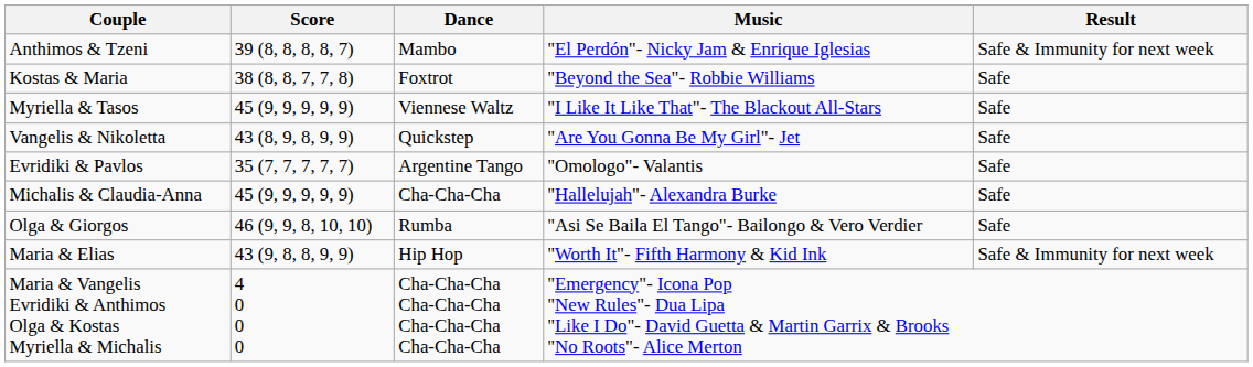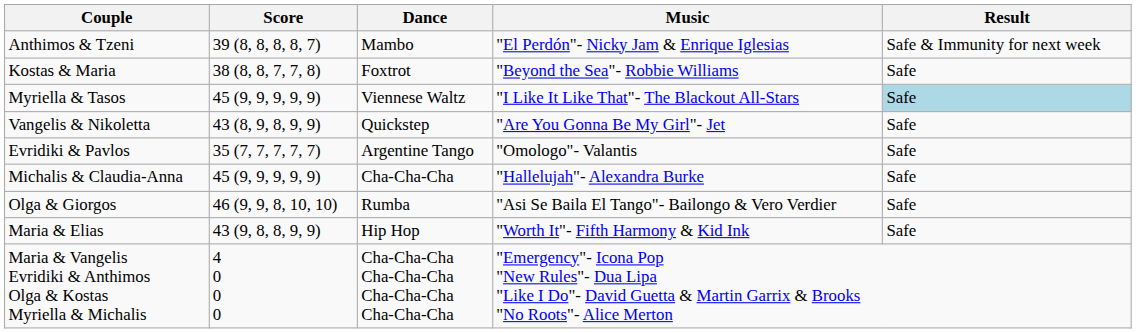 <table class="wikitable sortable" style="width:85%;">
 <tr>
 <th>Couple</th>
 <th>Score</th>
 <th>Dance</th>
 <th>Music</th>
 <th>Result</th>
 </tr>
 <tr>
 <td>Anthimos & Tzeni</td>
 <td>39 (8, 8, 8, 8, 7)</td>
 <td>Mambo</td>
 <td>"<a href='#'>El Perdón</a>"- <a href='#'>Nicky Jam</a> & <a href='#'>Enrique Iglesias</a></td>
 <td>Safe & Immunity for next week</td>
 </tr>
 <tr>
 <td>Kostas & Maria</td>
 <td>38 (8, 8, 7, 7, 8)</td>
 <td>Foxtrot</td>
 <td>"<a href='#'>Beyond the Sea</a>"- <a href='#'>Robbie Williams</a></td>
 <td>Safe</td>
 </tr>
 <tr>
 <td>Myriella & Tasos</td>
 <td>45 (9, 9, 9, 9, 9)</td>
 <td>Viennese Waltz</td>
 <td>"<a href='#'>I Like It Like That</a>"- <a href='#'>The Blackout All-Stars</a></td>
-<td>Safe</td>
+<td style="background: lightblue;">Safe</td>
 </tr>
 <tr>
 <td>Vangelis & Nikoletta</td>
 <td>43 (8, 9, 8, 9, 9)</td>
 <td>Quickstep</td>
 <td>"<a href='#'>Are You Gonna Be My Girl</a>"- <a href='#'>Jet</a></td>
 <td>Safe</td>
 </tr>
 <tr>
 <td>Evridiki & Pavlos</td>
 <td>35 (7, 7, 7, 7, 7)</td>
 <td>Argentine Tango</td>
 <td>"Omologo"- Valantis</td>
 <td>Safe</td>
 </tr>
 <tr>
 <td>Michalis & Claudia-Anna</td>
 <td>45 (9, 9, 9, 9, 9)</td>
 <td>Cha-Cha-Cha</td>
 <td>"<a href='#'>Hallelujah</a>"- <a href='#'>Alexandra Burke</a></td>
 <td>Safe</td>
 </tr>
 <tr>
 <td>Olga & Giorgos</td>
 <td>46 (9, 9, 8, 10, 10)</td>
 <td>Rumba</td>
 <td>"Asi Se Baila El Tango"- Bailongo & Vero Verdier</td>
 <td>Safe</td>
 </tr>
 <tr>
 <td>Maria & Elias</td>
 <td>43 (9, 8, 8, 9, 9)</td>
 <td>Hip Hop</td>
 <td>"<a href='#'>Worth It</a>"- <a href='#'>Fifth Harmony</a> & <a href='#'>Kid Ink</a></td>
-<td>Safe & Immunity for next week</td>
+<td>Safe</td>
 </tr>
 <tr>
 <td>Maria & Vangelis<br>Evridiki & Anthimos<br>Olga & Kostas<br>Myriella & Michalis</td>
 <td>4<br>0<br>0<br>0</td>
 <td>Cha-Cha-Cha<br>Cha-Cha-Cha<br>Cha-Cha-Cha<br>Cha-Cha-Cha</td>
 <td colspan="2">"<a href='#'>Emergency</a>"- <a href='#'>Icona Pop</a><br>"<a href='#'>New Rules</a>"- <a href='#'>Dua Lipa</a><br>"<a href='#'>Like I Do</a>"- <a href='#'>David Guetta</a> & <a href='#'>Martin Garrix</a> & <a href='#'>Brooks</a><br>"<a href='#'>No Roots</a>"- <a href='#'>Alice Merton</a></td>
 </tr>
 </table>
